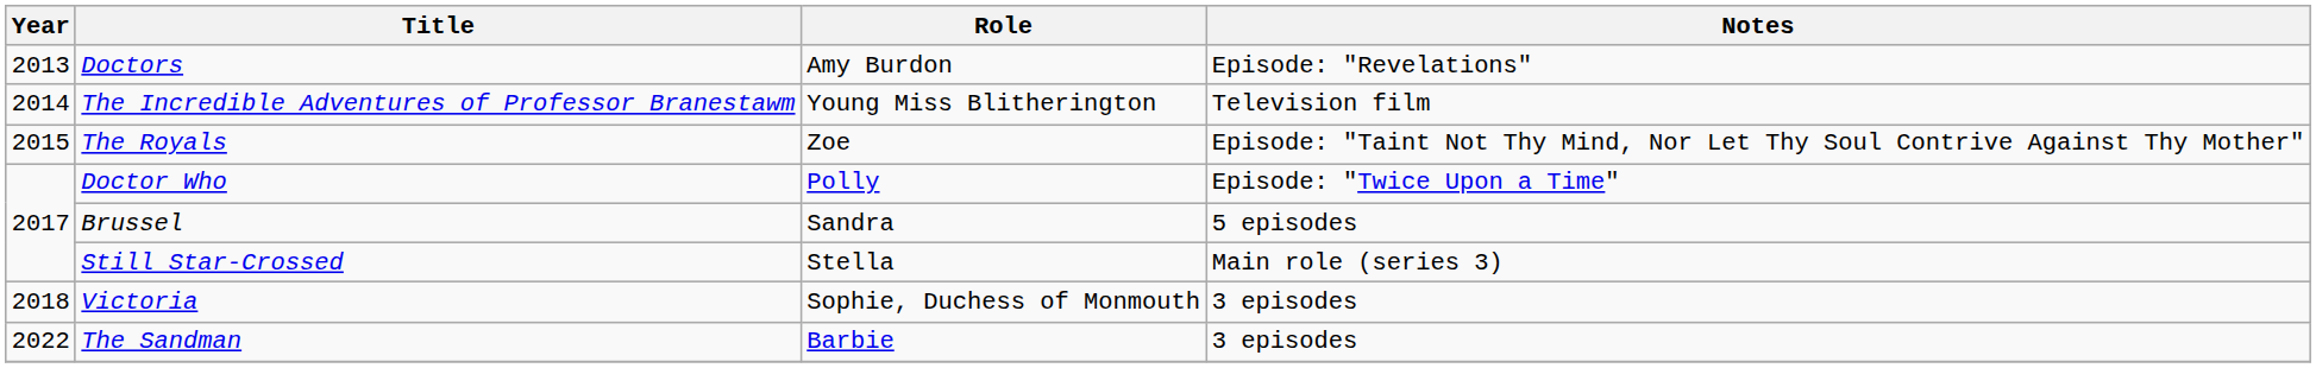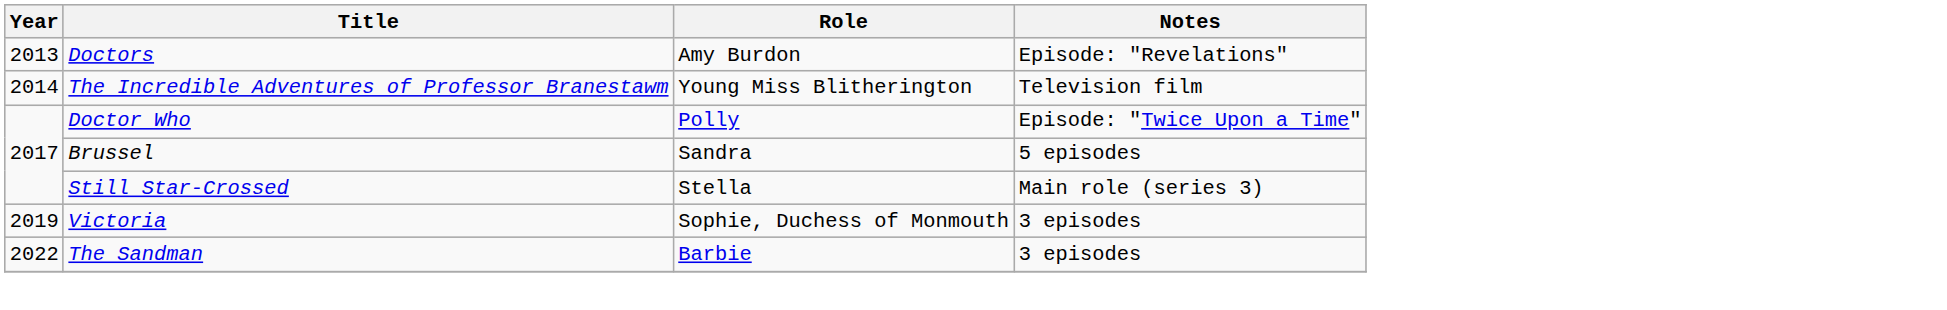 <table class="wikitable sortable">
 <tr>
 <th>Year</th>
 <th>Title</th>
 <th>Role</th>
 <th class="unsortable">Notes</th>
 </tr>
 <tr>
 <td>2013</td>
 <td><em><a href='#'>Doctors</a></em></td>
 <td>Amy Burdon</td>
 <td>Episode: "Revelations"</td>
 </tr>
 <tr>
 <td>2014</td>
 <td><em><a href='#'>The Incredible Adventures of Professor Branestawm</a></em></td>
 <td>Young Miss Blitherington</td>
 <td>Television film</td>
 </tr>
 <tr>
-<td>2015</td>
-<td><em><a href='#'>The Royals</a></em></td>
-<td>Zoe</td>
-<td>Episode: "Taint Not Thy Mind, Nor Let Thy Soul Contrive Against Thy Mother"</td>
-</tr>
-<tr>
 <td rowspan="3">2017</td>
 <td><em><a href='#'>Doctor Who</a></em></td>
 <td><a href='#'>Polly</a></td>
 <td>Episode: "<a href='#'>Twice Upon a Time</a>"</td>
 </tr>
 <tr>
 <td><em>Brussel</em></td>
 <td>Sandra</td>
 <td>5 episodes</td>
 </tr>
 <tr>
 <td><em><a href='#'>Still Star-Crossed</a></em></td>
 <td>Stella</td>
 <td>Main role (series 3)</td>
 </tr>
 <tr>
-<td>2018</td>
+<td>2019</td>
 <td><em><a href='#'>Victoria</a></em></td>
 <td>Sophie, Duchess of Monmouth</td>
 <td>3 episodes</td>
 </tr>
 <tr>
 <td>2022</td>
 <td><em><a href='#'>The Sandman</a></em></td>
 <td><a href='#'>Barbie</a></td>
 <td>3 episodes</td>
 </tr>
 <tr>
 </tr>
 </table>
